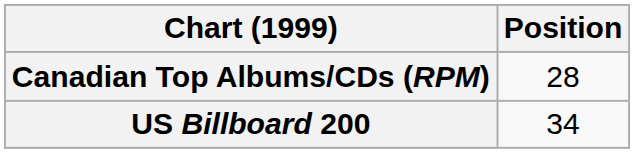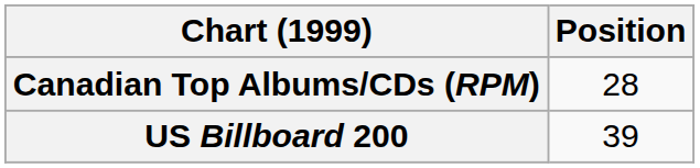 <table class="wikitable sortable plainrowheaders" style="text-align:center;">
 <tr>
 <th scope="col">Chart (1999)</th>
 <th scope="col">Position</th>
 </tr>
 <tr>
 <th scope="row">Canadian Top Albums/CDs (<em>RPM</em>)</th>
 <td>28</td>
 </tr>
 <tr>
 <th scope="row">US <em>Billboard</em> 200</th>
-<td>34</td>
+<td>39</td>
 </tr>
 </table>
